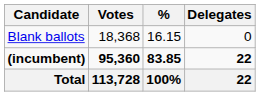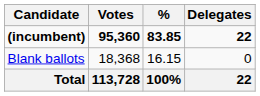 <table class="wikitable sortable" style="text-align:right;">
 <tr>
 <th>Candidate</th>
 <th>Votes</th>
 <th>%</th>
 <th>Delegates</th>
 </tr>
 <tr>
+<td style="text-align:left;"><strong></strong> <strong>(incumbent)</strong></td>
+<td><strong>95,360</strong></td>
+<td><strong>83.85</strong></td>
+<td><strong>22</strong></td>
+</tr>
+<tr>
 <td style="text-align:left;"><a href='#'>Blank ballots</a></td>
 <td>18,368</td>
 <td>16.15</td>
 <td>0</td>
-</tr>
-<tr>
-<td style="text-align:left;"><strong></strong> <strong>(incumbent)</strong></td>
-<td><strong>95,360</strong></td>
-<td><strong>83.85</strong></td>
-<td><strong>22</strong></td>
 </tr>
 <tr style="background-color:#F6F6F6">
 <th style="text-align:right;">Total</th>
 <th style="text-align:right;">113,728</th>
 <th style="text-align:right;">100%</th>
 <th style="text-align:right;">22</th>
 </tr>
 </table>
